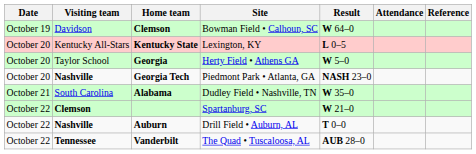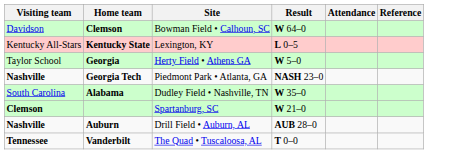 <table class="wikitable" style="font-size:95%;">
 <tr>
-<th>Date</th>
 <th>Visiting team</th>
 <th>Home team</th>
 <th>Site</th>
 <th>Result</th>
 <th>Attendance</th>
 <th class="unsortable">Reference</th>
 </tr>
 <tr bgcolor=ccffcc>
-<td>October 19</td>
 <td><a href='#'>Davidson</a></td>
 <td><strong>Clemson</strong></td>
 <td>Bowman Field • <a href='#'>Calhoun, SC</a></td>
 <td><strong>W</strong> 64–0</td>
 <td></td>
 <td></td>
 </tr>
 <tr bgcolor=ffcccc>
-<td>October 20</td>
 <td>Kentucky All-Stars</td>
 <td><strong>Kentucky State</strong></td>
 <td>Lexington, KY</td>
 <td><strong>L</strong> 0–5</td>
 <td></td>
 <td></td>
 </tr>
 <tr bgcolor=ccffcc>
-<td>October 20</td>
 <td>Taylor School</td>
 <td><strong>Georgia</strong></td>
 <td><a href='#'>Herty Field</a> • <a href='#'>Athens GA</a></td>
 <td><strong>W</strong> 5–0</td>
 <td></td>
 <td></td>
 </tr>
 <tr bgcolor=>
-<td>October 20</td>
 <td><strong>Nashville</strong></td>
 <td><strong>Georgia Tech</strong></td>
 <td>Piedmont Park • Atlanta, GA</td>
 <td><strong>NASH</strong> 23–0</td>
 <td></td>
 <td></td>
 </tr>
 <tr bgcolor=ccffcc>
-<td>October 21</td>
 <td><a href='#'>South Carolina</a></td>
 <td><strong>Alabama</strong></td>
 <td>Dudley Field • Nashville, TN</td>
 <td><strong>W</strong> 35–0</td>
 <td></td>
 <td></td>
 </tr>
 <tr bgcolor=ccffcc>
-<td>October 22</td>
 <td><strong>Clemson</strong></td>
 <td></td>
 <td><a href='#'>Spartanburg, SC</a></td>
 <td><strong>W</strong> 21–0</td>
 <td></td>
 <td></td>
 </tr>
 <tr bgcolor=>
-<td>October 22</td>
 <td><strong>Nashville</strong></td>
 <td><strong>Auburn</strong></td>
 <td>Drill Field • <a href='#'>Auburn, AL</a></td>
+<td><strong>AUB</strong> 28–0</td>
+<td></td>
+<td></td>
+</tr>
+<tr bgcolor=>
+<td><strong>Tennessee</strong></td>
+<td><strong>Vanderbilt</strong></td>
+<td><a href='#'>The Quad</a> • <a href='#'>Tuscaloosa, AL</a></td>
 <td><strong>T</strong> 0–0</td>
 <td></td>
 <td></td>
 </tr>
-<tr bgcolor=>
-<td>October 22</td>
-<td><strong>Tennessee</strong></td>
-<td><strong>Vanderbilt</strong></td>
-<td><a href='#'>The Quad</a> • <a href='#'>Tuscaloosa, AL</a></td>
-<td><strong>AUB</strong> 28–0</td>
-<td></td>
-<td></td>
-</tr>
 </table>
